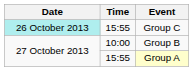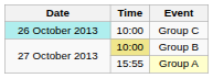 <table class = "wikitable" style="text-align:center;">
 <tr>
 <th width=150>Date</th>
 <th width=50>Time</th>
 <th width=80>Event</th>
 </tr>
 <tr>
 <td style="background: paleturquoise;">26 October 2013</td>
-<td>15:55</td>
+<td>10:00</td>
 <td>Group C</td>
 </tr>
 <tr>
 <td rowspan=2>27 October 2013</td>
-<td>10:00</td>
+<td style="background: khaki;">10:00</td>
 <td>Group B</td>
 </tr>
 <tr>
 <td>15:55</td>
 <td bgcolor=ffffcc>Group A</td>
 </tr>
 </table>
